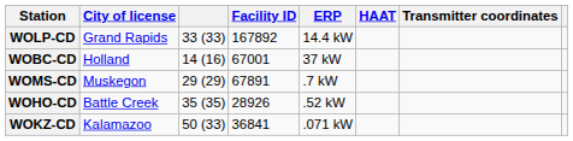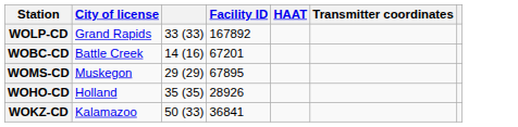 <table class="wikitable">
 <tr>
 <th scope = "col">Station</th>
 <th scope = "col"><a href='#'>City of license</a></th>
 <th scope = "col"></th>
 <th scope = "col"><a href='#'>Facility ID</a></th>
-<th scope = "col"><a href='#'>ERP</a></th>
 <th scope = "col"><a href='#'>HAAT</a></th>
 <th scope = "col">Transmitter coordinates</th>
 <th scope = "col"></th>
 </tr>
 <tr>
 <th scope = "row">WOLP-CD</th>
 <td><a href='#'>Grand Rapids</a></td>
 <td>33 (33)</td>
 <td>167892</td>
-<td>14.4 kW</td>
 <td></td>
 <td></td>
 <td></td>
 </tr>
 <tr>
 <th scope = "row">WOBC-CD</th>
-<td><a href='#'>Holland</a></td>
+<td><a href='#'>Battle Creek</a></td>
 <td>14 (16)</td>
-<td>67001</td>
-<td>37 kW</td>
+<td>67201</td>
 <td></td>
 <td></td>
 <td></td>
 </tr>
 <tr>
 <th scope = "row">WOMS-CD</th>
 <td><a href='#'>Muskegon</a></td>
 <td>29 (29)</td>
-<td>67891</td>
-<td>.7 kW</td>
+<td>67895</td>
 <td></td>
 <td></td>
 <td></td>
 </tr>
 <tr>
 <th scope = "row">WOHO-CD</th>
-<td><a href='#'>Battle Creek</a></td>
+<td><a href='#'>Holland</a></td>
 <td>35 (35)</td>
 <td>28926</td>
-<td>.52 kW</td>
 <td></td>
 <td></td>
 <td></td>
 </tr>
 <tr>
 <th scope = "row">WOKZ-CD</th>
 <td><a href='#'>Kalamazoo</a></td>
 <td>50 (33)</td>
 <td>36841</td>
-<td>.071 kW</td>
 <td></td>
 <td></td>
 <td></td>
 </tr>
 </table>
